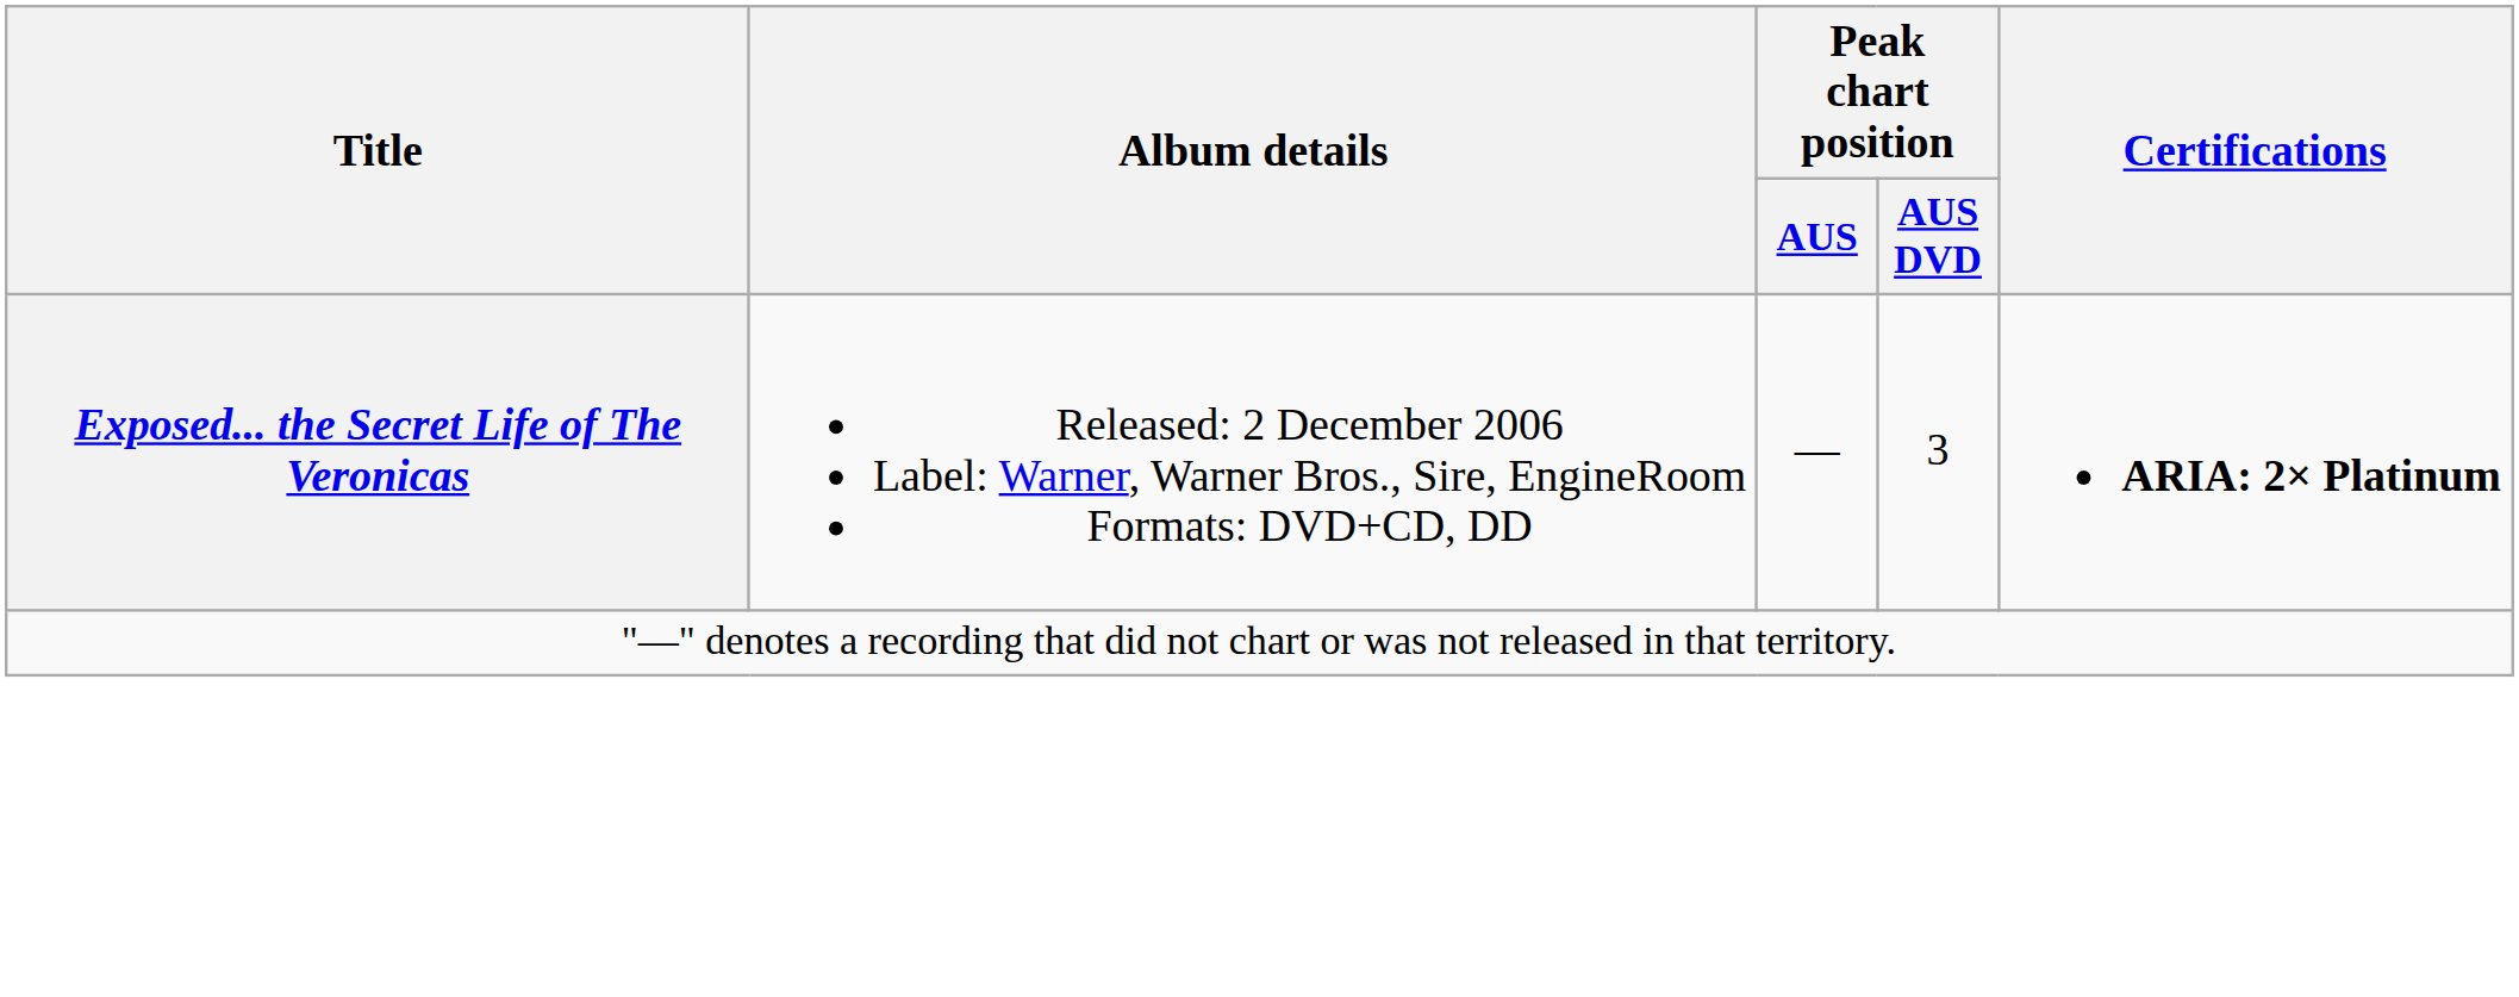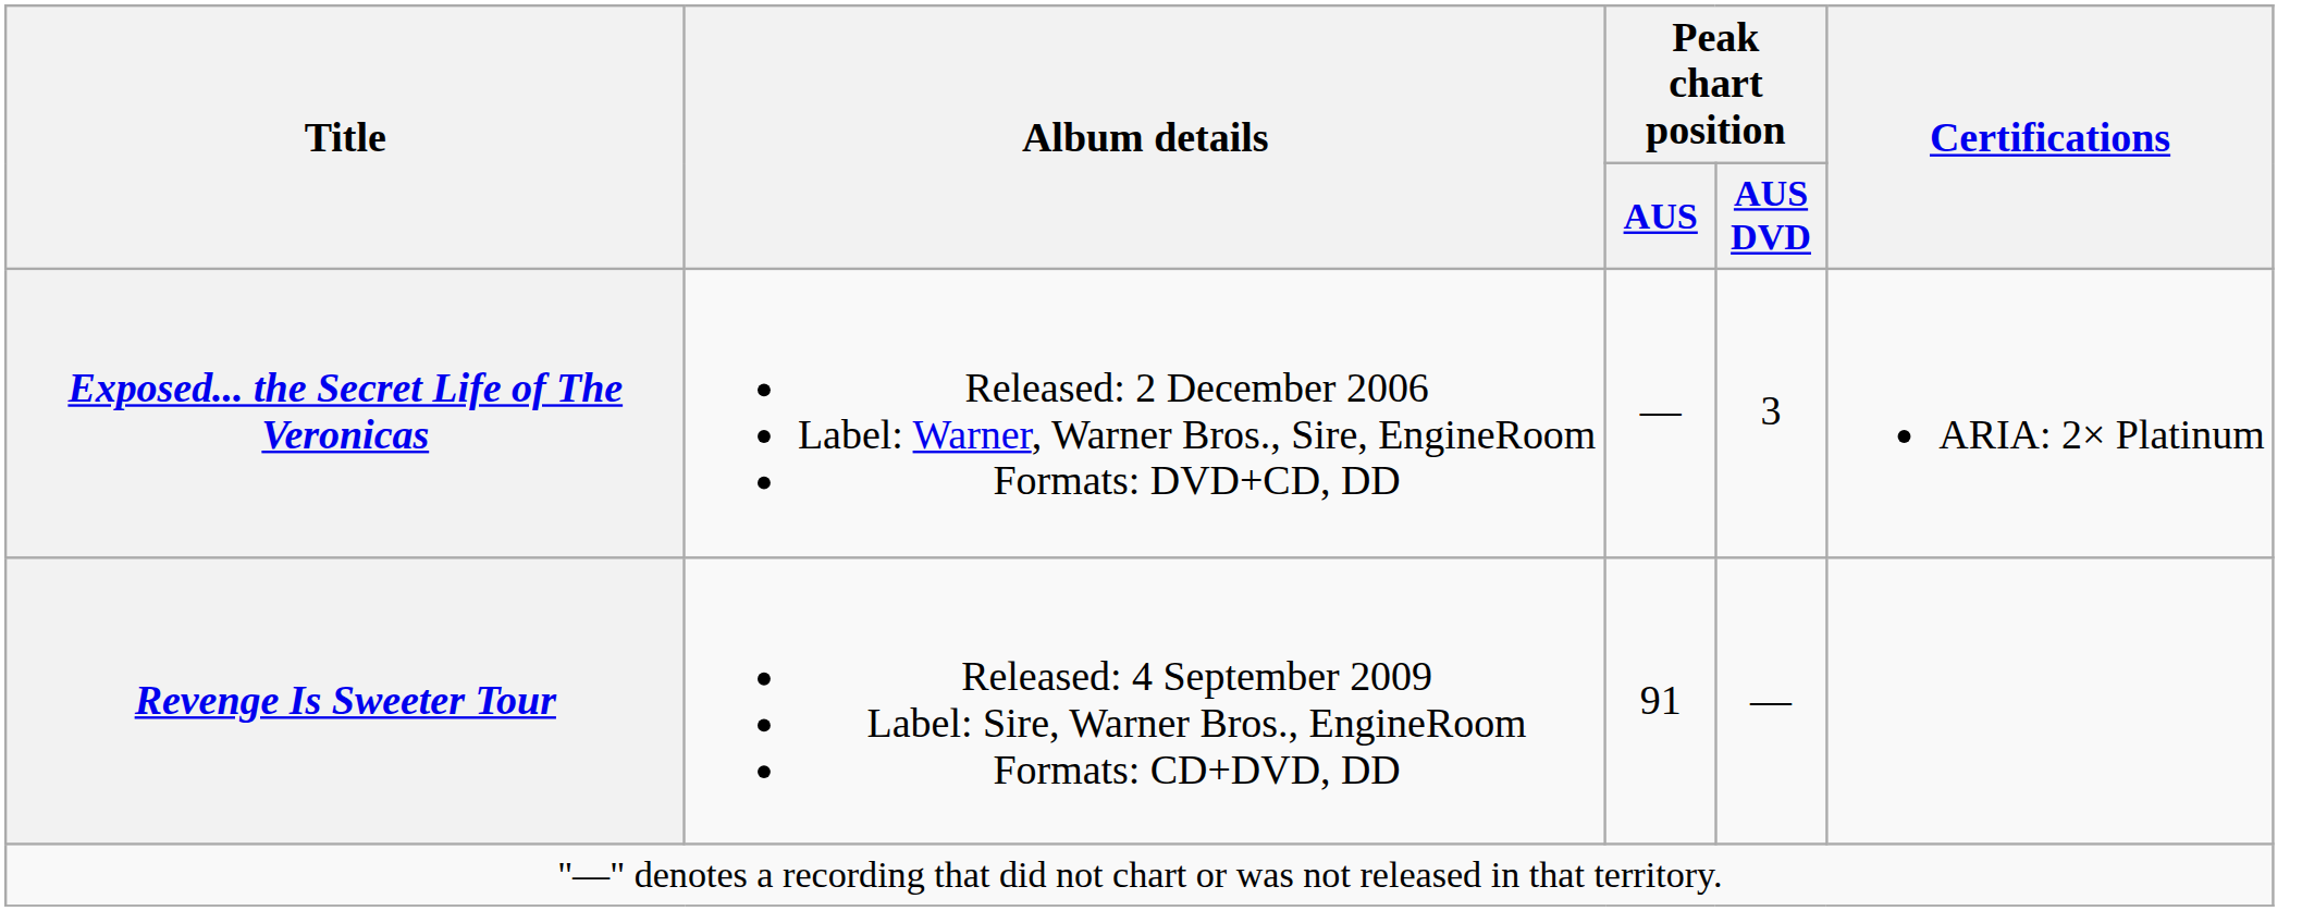 <table class="wikitable plainrowheaders" style="text-align:center">
 <tr>
 <th scope="col" rowspan="2" style="width:16em;">Title</th>
 <th scope="col" rowspan="2">Album details</th>
 <th scope="col" colspan="2">Peak<br>chart<br>position</th>
 <th scope="col" rowspan="2"><a href='#'>Certifications</a></th>
 </tr>
 <tr>
 <th scope="col" style="width:2.5em;font-size:90%;"><a href='#'>AUS</a><br></th>
 <th scope="col" style="width:2.5em;font-size:90%;"><a href='#'>AUS<br>DVD</a><br></th>
 </tr>
 <tr>
 <th scope="row"><em><a href='#'>Exposed... the Secret Life of The Veronicas</a></em></th>
 <td><br><ul><li>Released: 2 December 2006 </li><li>Label: <a href='#'>Warner</a>, Warner Bros., Sire, EngineRoom</li><li>Formats: DVD+CD, DD</li></ul></td>
 <td>—</td>
 <td>3</td>
-<td><strong><br><ul><li>ARIA: 2× Platinum</li></ul></strong></td>
+<td><br><ul><li>ARIA: 2× Platinum</li></ul></td>
+</tr>
+<tr>
+<th scope="row"><em><a href='#'>Revenge Is Sweeter Tour</a></em></th>
+<td><br><ul><li>Released: 4 September 2009 </li><li>Label: Sire, Warner Bros., EngineRoom</li><li>Formats: CD+DVD, DD</li></ul></td>
+<td>91</td>
+<td>—</td>
+<td></td>
 </tr>
 <tr>
 <td colspan="5" style="font-size:90%;">"—" denotes a recording that did not chart or was not released in that territory.</td>
 </tr>
 </table>
